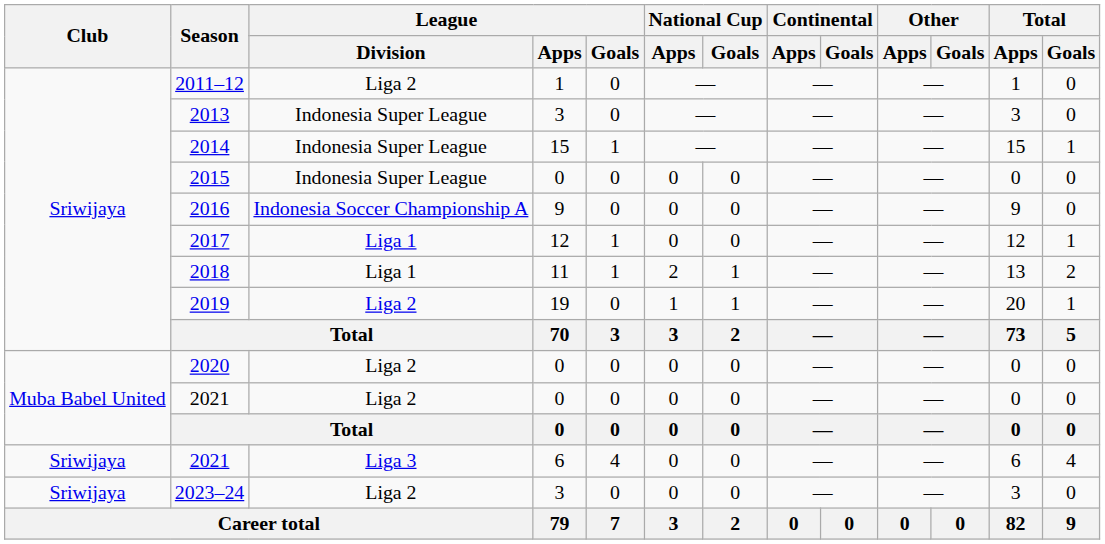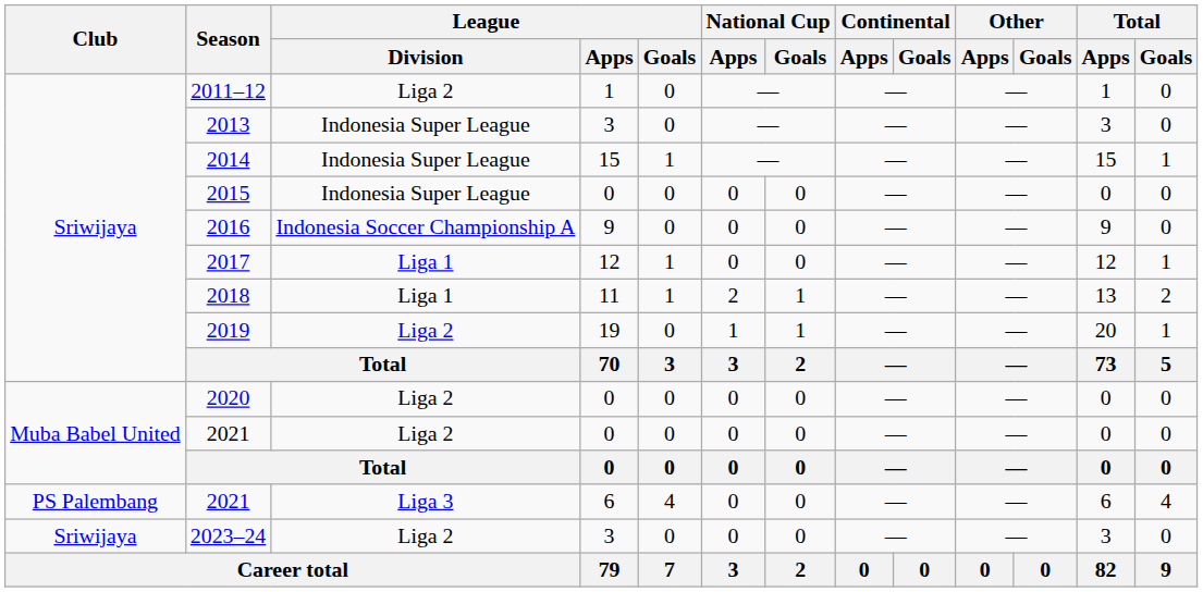 <table class="wikitable" style="text-align: center;">
 <tr>
 <th rowspan="2">Club</th>
 <th rowspan="2">Season</th>
 <th colspan="3">League</th>
 <th colspan="2">National Cup</th>
 <th colspan="2">Continental</th>
 <th colspan="2">Other</th>
 <th colspan="2">Total</th>
 </tr>
 <tr>
 <th>Division</th>
 <th>Apps</th>
 <th>Goals</th>
 <th>Apps</th>
 <th>Goals</th>
 <th>Apps</th>
 <th>Goals</th>
 <th>Apps</th>
 <th>Goals</th>
 <th>Apps</th>
 <th>Goals</th>
 </tr>
 <tr>
 <td rowspan=9><a href='#'>Sriwijaya</a></td>
 <td><a href='#'>2011–12</a></td>
 <td rowspan=1>Liga 2</td>
 <td>1</td>
 <td>0</td>
 <td colspan="2">—</td>
 <td colspan="2">—</td>
 <td colspan="2">—</td>
 <td>1</td>
 <td>0</td>
 </tr>
 <tr>
 <td><a href='#'>2013</a></td>
 <td rowspan=1>Indonesia Super League</td>
 <td>3</td>
 <td>0</td>
 <td colspan="2">—</td>
 <td colspan="2">—</td>
 <td colspan="2">—</td>
 <td>3</td>
 <td>0</td>
 </tr>
 <tr>
 <td><a href='#'>2014</a></td>
 <td rowspan=1>Indonesia Super League</td>
 <td>15</td>
 <td>1</td>
 <td colspan="2">—</td>
 <td colspan="2">—</td>
 <td colspan="2">—</td>
 <td>15</td>
 <td>1</td>
 </tr>
 <tr>
 <td><a href='#'>2015</a></td>
 <td rowspan=1>Indonesia Super League</td>
 <td>0</td>
 <td>0</td>
 <td>0</td>
 <td>0</td>
 <td colspan="2">—</td>
 <td colspan="2">—</td>
 <td>0</td>
 <td>0</td>
 </tr>
 <tr>
 <td><a href='#'>2016</a></td>
 <td><a href='#'>Indonesia Soccer Championship A</a></td>
 <td>9</td>
 <td>0</td>
 <td>0</td>
 <td>0</td>
 <td colspan="2">—</td>
 <td colspan="2">—</td>
 <td>9</td>
 <td>0</td>
 </tr>
 <tr>
 <td><a href='#'>2017</a></td>
 <td rowspan=1><a href='#'>Liga 1</a></td>
 <td>12</td>
 <td>1</td>
 <td>0</td>
 <td>0</td>
 <td colspan="2">—</td>
 <td colspan="2">—</td>
 <td>12</td>
 <td>1</td>
 </tr>
 <tr>
 <td><a href='#'>2018</a></td>
 <td rowspan=1>Liga 1</td>
 <td>11</td>
 <td>1</td>
 <td>2</td>
 <td>1</td>
 <td colspan="2">—</td>
 <td colspan="2">—</td>
 <td>13</td>
 <td>2</td>
 </tr>
 <tr>
 <td><a href='#'>2019</a></td>
 <td><a href='#'>Liga 2</a></td>
 <td>19</td>
 <td>0</td>
 <td>1</td>
 <td>1</td>
 <td colspan="2">—</td>
 <td colspan="2">—</td>
 <td>20</td>
 <td>1</td>
 </tr>
 <tr>
 <th colspan="2">Total</th>
 <th>70</th>
 <th>3</th>
 <th>3</th>
 <th>2</th>
 <th colspan="2">—</th>
 <th colspan="2">—</th>
 <th>73</th>
 <th>5</th>
 </tr>
 <tr>
 <td rowspan=3><a href='#'>Muba Babel United</a></td>
 <td><a href='#'>2020</a></td>
 <td rowspan=1>Liga 2</td>
 <td>0</td>
 <td>0</td>
 <td>0</td>
 <td>0</td>
 <td colspan="2">—</td>
 <td colspan="2">—</td>
 <td>0</td>
 <td>0</td>
 </tr>
 <tr>
 <td>2021</td>
 <td rowspan=1>Liga 2</td>
 <td>0</td>
 <td>0</td>
 <td>0</td>
 <td>0</td>
 <td colspan="2">—</td>
 <td colspan="2">—</td>
 <td>0</td>
 <td>0</td>
 </tr>
 <tr>
 <th colspan="2">Total</th>
 <th>0</th>
 <th>0</th>
 <th>0</th>
 <th>0</th>
 <th colspan="2">—</th>
 <th colspan="2">—</th>
 <th>0</th>
 <th>0</th>
 </tr>
 <tr>
-<td rowspan=1><a href='#'>Sriwijaya</a></td>
+<td rowspan=1><a href='#'>PS Palembang</a></td>
 <td><a href='#'>2021</a></td>
 <td rowspan=1><a href='#'>Liga 3</a></td>
 <td>6</td>
 <td>4</td>
 <td>0</td>
 <td>0</td>
 <td colspan="2">—</td>
 <td colspan="2">—</td>
 <td>6</td>
 <td>4</td>
 </tr>
 <tr>
 <td rowspan=1><a href='#'>Sriwijaya</a></td>
 <td><a href='#'>2023–24</a></td>
 <td rowspan=1>Liga 2</td>
 <td>3</td>
 <td>0</td>
 <td>0</td>
 <td>0</td>
 <td colspan="2">—</td>
 <td colspan="2">—</td>
 <td>3</td>
 <td>0</td>
 </tr>
 <tr>
 <th colspan="3">Career total</th>
 <th>79</th>
 <th>7</th>
 <th>3</th>
 <th>2</th>
 <th>0</th>
 <th>0</th>
 <th>0</th>
 <th>0</th>
 <th>82</th>
 <th>9</th>
 </tr>
 </table>
